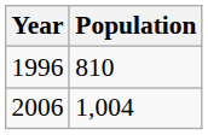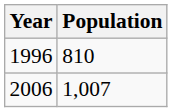 <table class="wikitable">
 <tr>
 <th>Year</th>
 <th>Population</th>
 </tr>
 <tr>
 <td>1996</td>
 <td>810</td>
 </tr>
 <tr>
 <td>2006</td>
-<td>1,004</td>
+<td>1,007</td>
 </tr>
 </table>
